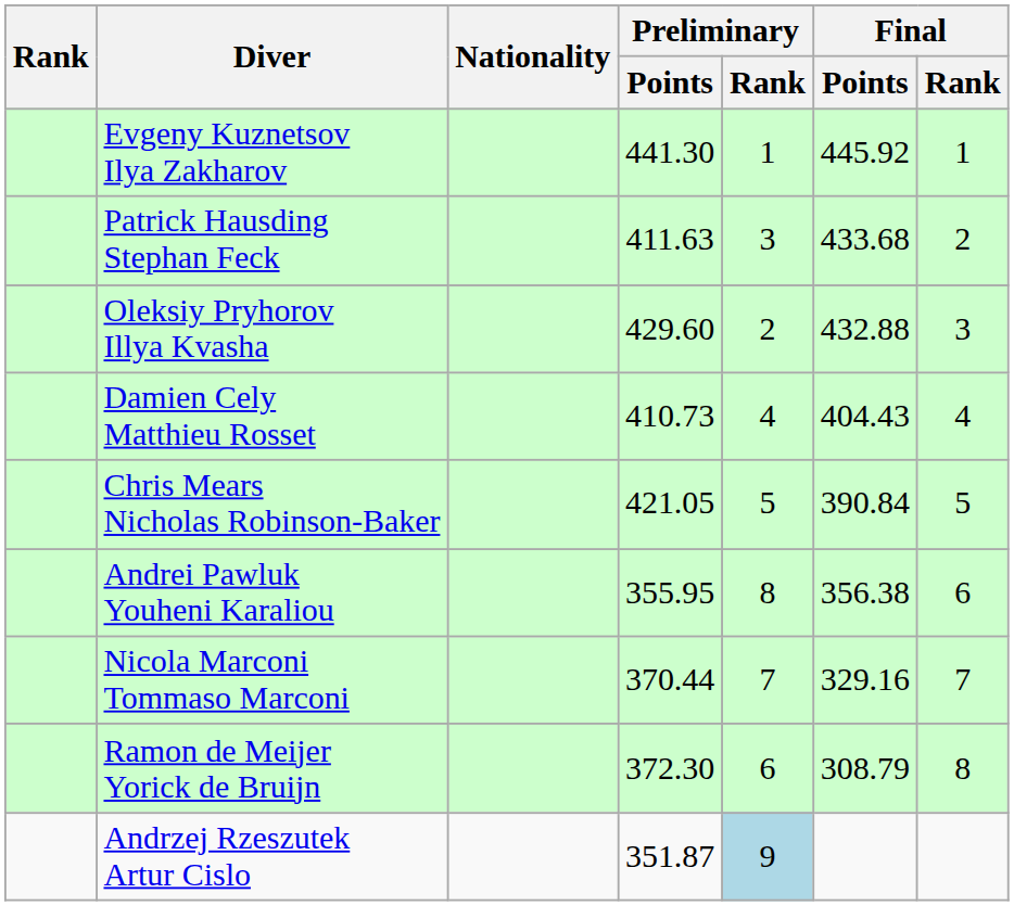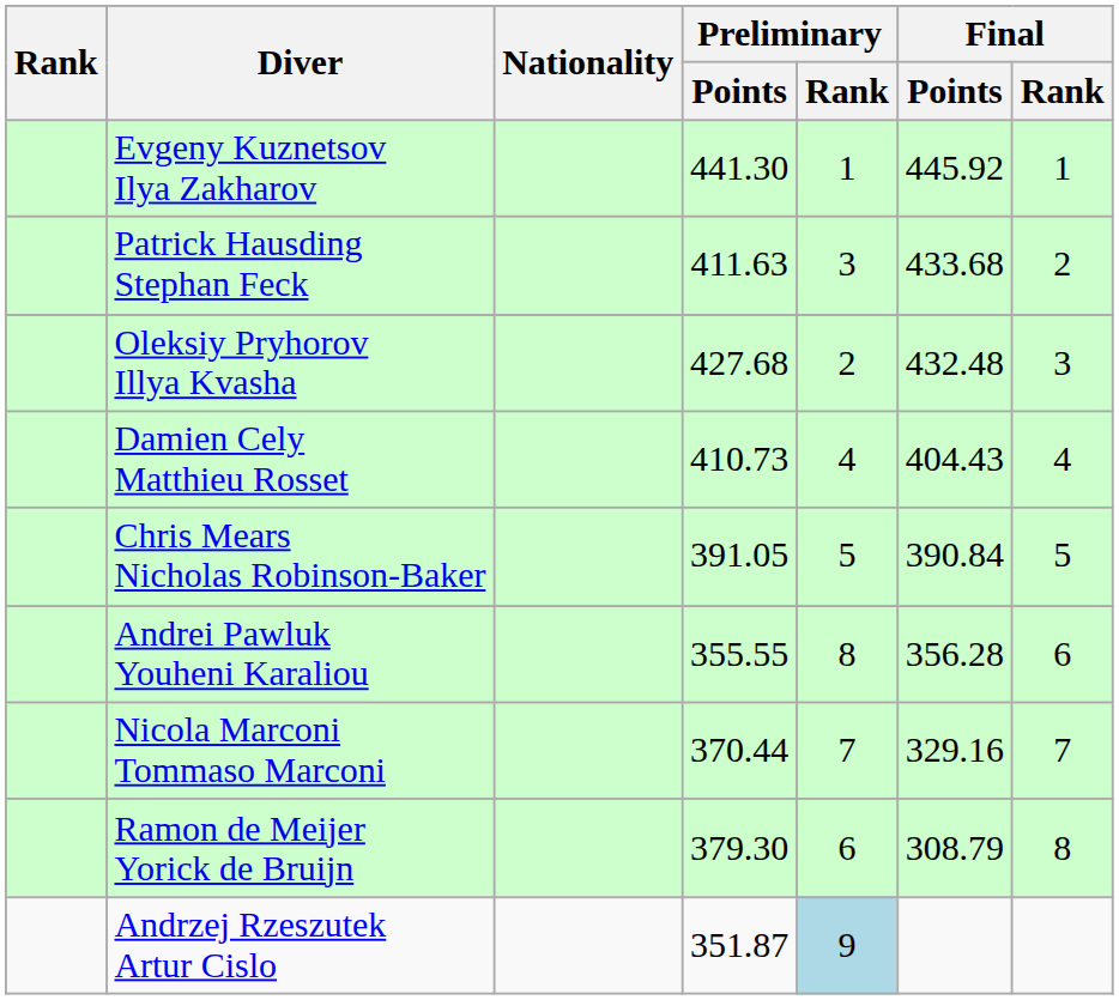 <table class="wikitable" style="text-align:center">
 <tr>
 <th rowspan=2>Rank</th>
 <th rowspan=2>Diver</th>
 <th rowspan=2>Nationality</th>
 <th colspan="2">Preliminary</th>
 <th colspan="2">Final</th>
 </tr>
 <tr>
 <th>Points</th>
 <th>Rank</th>
 <th>Points</th>
 <th>Rank</th>
 </tr>
 <tr bgcolor=ccffcc>
 <td></td>
 <td align=left><a href='#'>Evgeny Kuznetsov</a><br><a href='#'>Ilya Zakharov</a></td>
 <td align=left></td>
 <td>441.30</td>
 <td>1</td>
 <td>445.92</td>
 <td>1</td>
 </tr>
 <tr bgcolor=ccffcc>
 <td></td>
 <td align=left><a href='#'>Patrick Hausding</a><br><a href='#'>Stephan Feck</a></td>
 <td align=left></td>
 <td>411.63</td>
 <td>3</td>
 <td>433.68</td>
 <td>2</td>
 </tr>
 <tr bgcolor=ccffcc>
 <td></td>
 <td align=left><a href='#'>Oleksiy Pryhorov</a><br><a href='#'>Illya Kvasha</a></td>
 <td align=left></td>
-<td>429.60</td>
+<td>427.68</td>
 <td>2</td>
-<td>432.88</td>
+<td>432.48</td>
 <td>3</td>
 </tr>
 <tr bgcolor=ccffcc>
 <td></td>
 <td align=left><a href='#'>Damien Cely</a><br><a href='#'>Matthieu Rosset</a></td>
 <td align=left></td>
 <td>410.73</td>
 <td>4</td>
 <td>404.43</td>
 <td>4</td>
 </tr>
 <tr bgcolor=ccffcc>
 <td></td>
 <td align=left><a href='#'>Chris Mears</a><br><a href='#'>Nicholas Robinson-Baker</a></td>
 <td align=left></td>
-<td>421.05</td>
+<td>391.05</td>
 <td>5</td>
 <td>390.84</td>
 <td>5</td>
 </tr>
 <tr bgcolor=ccffcc>
 <td></td>
 <td align=left><a href='#'>Andrei Pawluk</a><br><a href='#'>Youheni Karaliou</a></td>
 <td align=left></td>
-<td>355.95</td>
+<td>355.55</td>
 <td>8</td>
-<td>356.38</td>
+<td>356.28</td>
 <td>6</td>
 </tr>
 <tr bgcolor=ccffcc>
 <td></td>
 <td align=left><a href='#'>Nicola Marconi</a><br><a href='#'>Tommaso Marconi</a></td>
 <td align=left></td>
 <td>370.44</td>
 <td>7</td>
 <td>329.16</td>
 <td>7</td>
 </tr>
 <tr bgcolor=ccffcc>
 <td></td>
 <td align=left><a href='#'>Ramon de Meijer</a><br><a href='#'>Yorick de Bruijn</a></td>
 <td align=left></td>
-<td>372.30</td>
+<td>379.30</td>
 <td>6</td>
 <td>308.79</td>
 <td>8</td>
 </tr>
 <tr>
 <td></td>
 <td align=left><a href='#'>Andrzej Rzeszutek</a><br><a href='#'>Artur Cislo</a></td>
 <td align=left></td>
 <td>351.87</td>
 <td style="background: lightblue;">9</td>
 <td></td>
 <td></td>
 </tr>
 </table>
